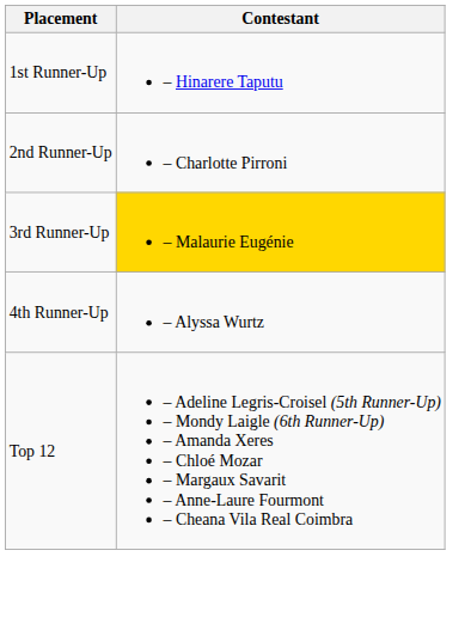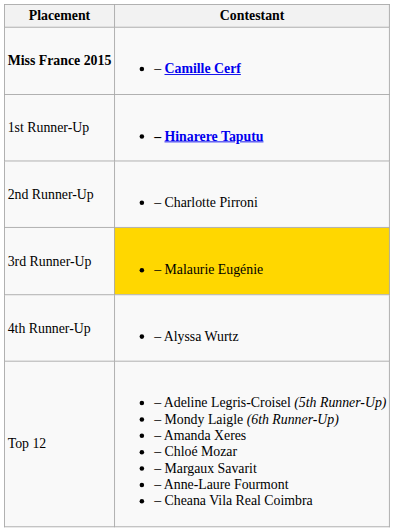 <table class="wikitable sortable" style="font-size:95%;">
 <tr>
 <th>Placement</th>
 <th>Contestant</th>
 </tr>
 <tr>
+<td><strong>Miss France 2015</strong></td>
+<td><br><ul><li><strong></strong> – <strong><a href='#'>Camille Cerf</a></strong></li></ul></td>
+</tr>
+<tr>
 <td>1st Runner-Up</td>
-<td><br><ul><li> – <a href='#'>Hinarere Taputu</a></li></ul></td>
+<td><strong><br><ul><li> – <a href='#'>Hinarere Taputu</a></li></ul></strong></td>
 </tr>
 <tr>
 <td>2nd Runner-Up</td>
 <td><br><ul><li> – Charlotte Pirroni</li></ul></td>
 </tr>
 <tr>
 <td>3rd Runner-Up</td>
 <td style="background: gold;"><br><ul><li> – Malaurie Eugénie</li></ul></td>
 </tr>
 <tr>
 <td>4th Runner-Up</td>
 <td><br><ul><li>– Alyssa Wurtz</li></ul></td>
 </tr>
 <tr>
 <td>Top 12</td>
 <td><br><ul><li> – Adeline Legris-Croisel <em>(5th Runner-Up)</em></li><li> – Mondy Laigle <em>(6th Runner-Up)</em></li><li> – Amanda Xeres</li><li> – Chloé Mozar</li><li> – Margaux Savarit</li><li> – Anne-Laure Fourmont</li><li> – Cheana Vila Real Coimbra</li></ul></td>
 </tr>
 </table>
